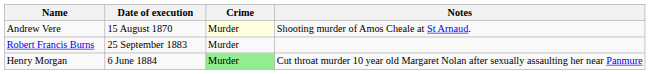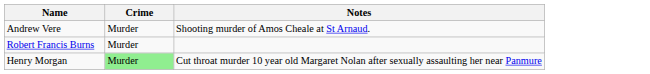 <table class="wikitable">
 <tr>
 <th width=150>Name</th>
-<th width=150>Date of execution</th>
 <th width=100>Crime</th>
 <th>Notes</th>
 </tr>
 <tr>
 <td>Andrew Vere</td>
-<td>15 August 1870</td>
-<td style="background: lightyellow;">Murder</td>
+<td>Murder</td>
 <td>Shooting murder of Amos Cheale at <a href='#'>St Arnaud</a>.</td>
 </tr>
 <tr>
 <td><a href='#'>Robert Francis Burns</a></td>
-<td>25 September 1883</td>
 <td>Murder</td>
 <td></td>
 </tr>
 <tr>
 <td>Henry Morgan</td>
-<td>6 June 1884</td>
 <td style="background: lightgreen;">Murder</td>
 <td>Cut throat murder 10 year old Margaret Nolan after sexually assaulting her near <a href='#'>Panmure</a></td>
 </tr>
 </table>
